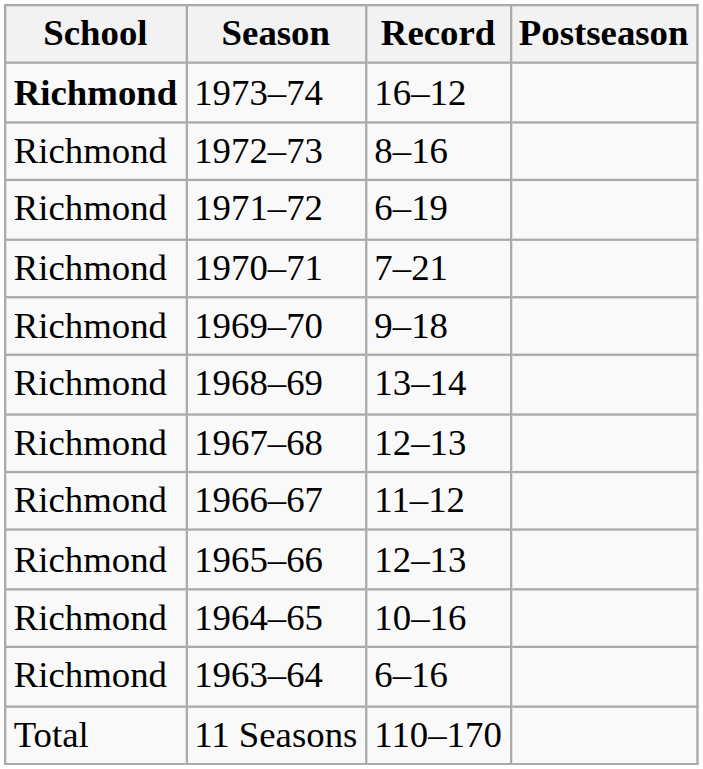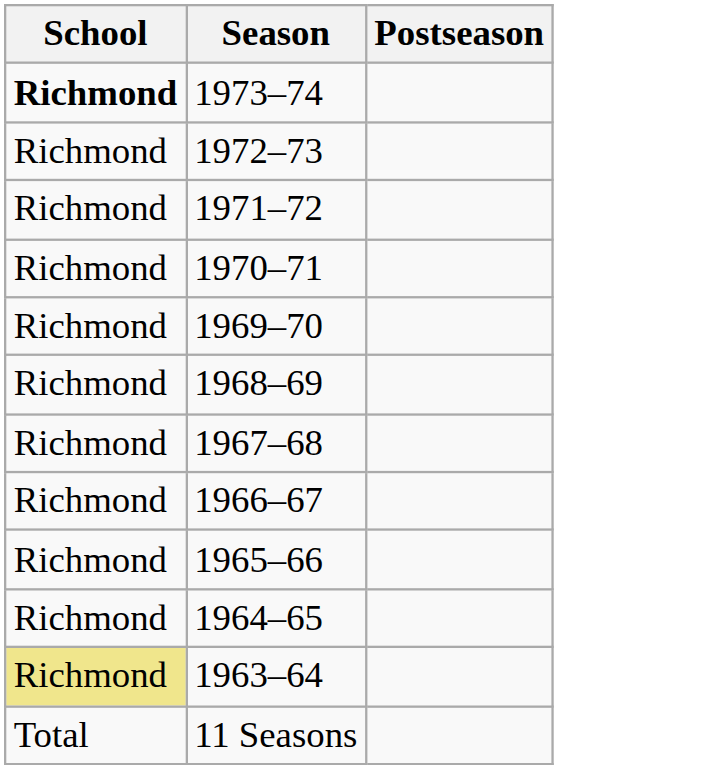 <table class="wikitable">
 <tr>
 <th>School</th>
 <th>Season</th>
-<th>Record</th>
 <th>Postseason</th>
 </tr>
 <tr>
 <td><strong>Richmond</strong></td>
 <td>1973–74</td>
-<td>16–12</td>
 <td></td>
 </tr>
 <tr>
 <td>Richmond</td>
 <td>1972–73</td>
-<td>8–16</td>
 <td></td>
 </tr>
 <tr>
 <td>Richmond</td>
 <td>1971–72</td>
-<td>6–19</td>
 <td></td>
 </tr>
 <tr>
 <td>Richmond</td>
 <td>1970–71</td>
-<td>7–21</td>
 <td></td>
 </tr>
 <tr>
 <td>Richmond</td>
 <td>1969–70</td>
-<td>9–18</td>
 <td></td>
 </tr>
 <tr>
 <td>Richmond</td>
 <td>1968–69</td>
-<td>13–14</td>
 <td></td>
 </tr>
 <tr>
 <td>Richmond</td>
 <td>1967–68</td>
-<td>12–13</td>
 <td></td>
 </tr>
 <tr>
 <td>Richmond</td>
 <td>1966–67</td>
-<td>11–12</td>
 <td></td>
 </tr>
 <tr>
 <td>Richmond</td>
 <td>1965–66</td>
-<td>12–13</td>
 <td></td>
 </tr>
 <tr>
 <td>Richmond</td>
 <td>1964–65</td>
-<td>10–16</td>
 <td></td>
 </tr>
 <tr>
-<td>Richmond</td>
+<td style="background: khaki;">Richmond</td>
 <td>1963–64</td>
-<td>6–16</td>
 <td></td>
 </tr>
 <tr>
 <td>Total</td>
 <td>11 Seasons</td>
-<td>110–170</td>
 <td></td>
 </tr>
 </table>
